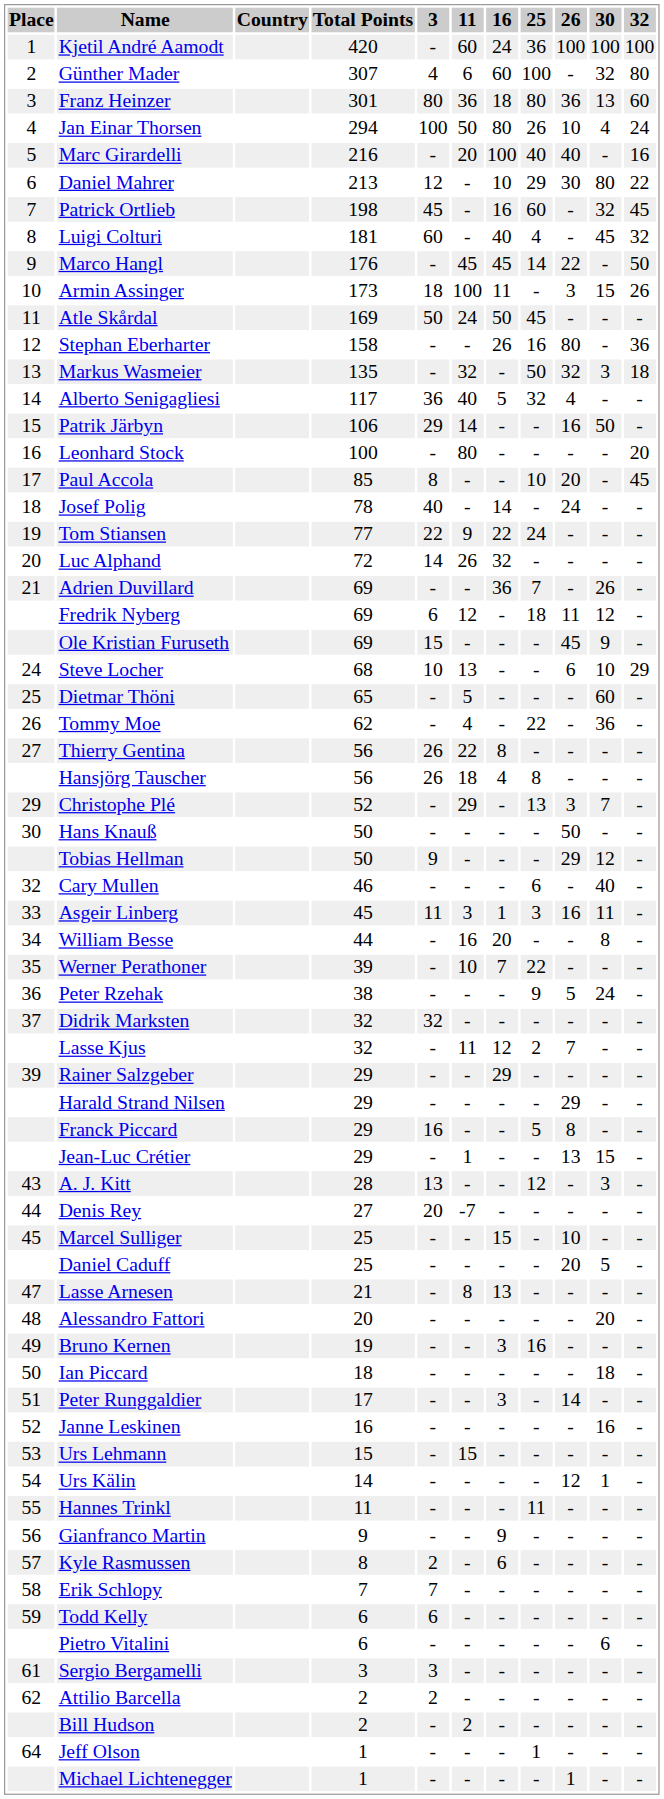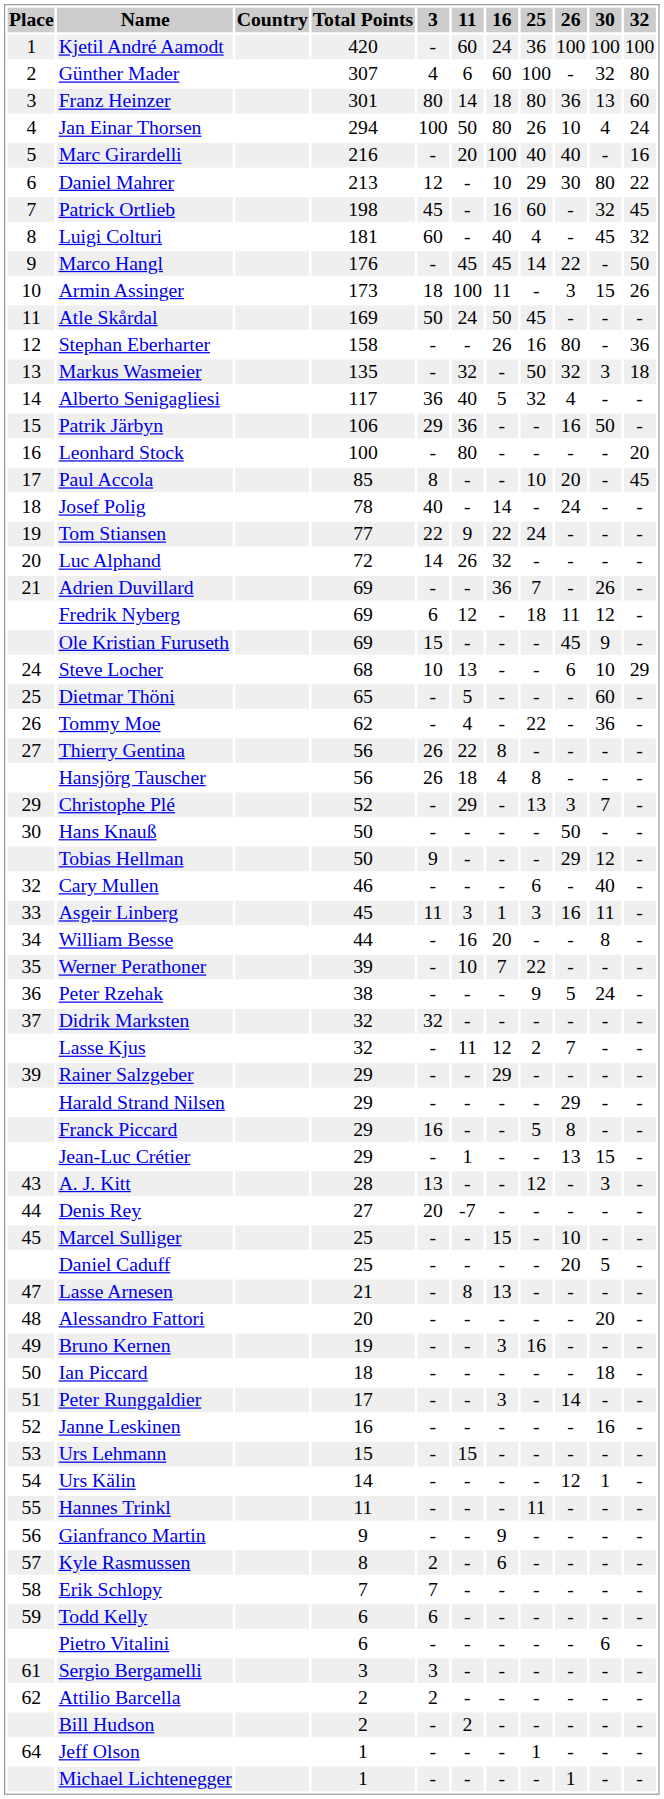 <table border="0" style="border: 1px solid #999; background-color:#FFFFFF; text-align:center">
 <tr align="center" bgcolor="#CCCCCC">
 <th>Place</th>
 <th>Name</th>
 <th>Country</th>
 <th>Total Points</th>
 <th>3</th>
 <th>11</th>
 <th>16</th>
 <th>25</th>
 <th>26</th>
 <th>30</th>
 <th>32</th>
 </tr>
 <tr bgcolor="#EFEFEF">
 <td>1</td>
 <td align="left"><a href='#'>Kjetil André Aamodt</a></td>
 <td align="left"></td>
 <td>420</td>
 <td>-</td>
 <td>60</td>
 <td>24</td>
 <td>36</td>
 <td>100</td>
 <td>100</td>
 <td>100</td>
 </tr>
 <tr>
 <td>2</td>
 <td align="left"><a href='#'>Günther Mader</a></td>
 <td align="left"></td>
 <td>307</td>
 <td>4</td>
 <td>6</td>
 <td>60</td>
 <td>100</td>
 <td>-</td>
 <td>32</td>
 <td>80</td>
 </tr>
 <tr bgcolor="#EFEFEF">
 <td>3</td>
 <td align="left"><a href='#'>Franz Heinzer</a></td>
 <td align="left"></td>
 <td>301</td>
 <td>80</td>
-<td>36</td>
+<td>14</td>
 <td>18</td>
 <td>80</td>
 <td>36</td>
 <td>13</td>
 <td>60</td>
 </tr>
 <tr>
 <td>4</td>
 <td align="left"><a href='#'>Jan Einar Thorsen</a></td>
 <td align="left"></td>
 <td>294</td>
 <td>100</td>
 <td>50</td>
 <td>80</td>
 <td>26</td>
 <td>10</td>
 <td>4</td>
 <td>24</td>
 </tr>
 <tr bgcolor="#EFEFEF">
 <td>5</td>
 <td align="left"><a href='#'>Marc Girardelli</a></td>
 <td align="left"></td>
 <td>216</td>
 <td>-</td>
 <td>20</td>
 <td>100</td>
 <td>40</td>
 <td>40</td>
 <td>-</td>
 <td>16</td>
 </tr>
 <tr>
 <td>6</td>
 <td align="left"><a href='#'>Daniel Mahrer</a></td>
 <td align="left"></td>
 <td>213</td>
 <td>12</td>
 <td>-</td>
 <td>10</td>
 <td>29</td>
 <td>30</td>
 <td>80</td>
 <td>22</td>
 </tr>
 <tr bgcolor="#EFEFEF">
 <td>7</td>
 <td align="left"><a href='#'>Patrick Ortlieb</a></td>
 <td align="left"></td>
 <td>198</td>
 <td>45</td>
 <td>-</td>
 <td>16</td>
 <td>60</td>
 <td>-</td>
 <td>32</td>
 <td>45</td>
 </tr>
 <tr>
 <td>8</td>
 <td align="left"><a href='#'>Luigi Colturi</a></td>
 <td align="left"></td>
 <td>181</td>
 <td>60</td>
 <td>-</td>
 <td>40</td>
 <td>4</td>
 <td>-</td>
 <td>45</td>
 <td>32</td>
 </tr>
 <tr bgcolor="#EFEFEF">
 <td>9</td>
 <td align="left"><a href='#'>Marco Hangl</a></td>
 <td align="left"></td>
 <td>176</td>
 <td>-</td>
 <td>45</td>
 <td>45</td>
 <td>14</td>
 <td>22</td>
 <td>-</td>
 <td>50</td>
 </tr>
 <tr>
 <td>10</td>
 <td align="left"><a href='#'>Armin Assinger</a></td>
 <td align="left"></td>
 <td>173</td>
 <td>18</td>
 <td>100</td>
 <td>11</td>
 <td>-</td>
 <td>3</td>
 <td>15</td>
 <td>26</td>
 </tr>
 <tr bgcolor="#EFEFEF">
 <td>11</td>
 <td align="left"><a href='#'>Atle Skårdal</a></td>
 <td align="left"></td>
 <td>169</td>
 <td>50</td>
 <td>24</td>
 <td>50</td>
 <td>45</td>
 <td>-</td>
 <td>-</td>
 <td>-</td>
 </tr>
 <tr>
 <td>12</td>
 <td align="left"><a href='#'>Stephan Eberharter</a></td>
 <td align="left"></td>
 <td>158</td>
 <td>-</td>
 <td>-</td>
 <td>26</td>
 <td>16</td>
 <td>80</td>
 <td>-</td>
 <td>36</td>
 </tr>
 <tr bgcolor="#EFEFEF">
 <td>13</td>
 <td align="left"><a href='#'>Markus Wasmeier</a></td>
 <td align="left"></td>
 <td>135</td>
 <td>-</td>
 <td>32</td>
 <td>-</td>
 <td>50</td>
 <td>32</td>
 <td>3</td>
 <td>18</td>
 </tr>
 <tr>
 <td>14</td>
 <td align="left"><a href='#'>Alberto Senigagliesi</a></td>
 <td align="left"></td>
 <td>117</td>
 <td>36</td>
 <td>40</td>
 <td>5</td>
 <td>32</td>
 <td>4</td>
 <td>-</td>
 <td>-</td>
 </tr>
 <tr bgcolor="#EFEFEF">
 <td>15</td>
 <td align="left"><a href='#'>Patrik Järbyn</a></td>
 <td align="left"></td>
 <td>106</td>
 <td>29</td>
-<td>14</td>
+<td>36</td>
 <td>-</td>
 <td>-</td>
 <td>16</td>
 <td>50</td>
 <td>-</td>
 </tr>
 <tr>
 <td>16</td>
 <td align="left"><a href='#'>Leonhard Stock</a></td>
 <td align="left"></td>
 <td>100</td>
 <td>-</td>
 <td>80</td>
 <td>-</td>
 <td>-</td>
 <td>-</td>
 <td>-</td>
 <td>20</td>
 </tr>
 <tr bgcolor="#EFEFEF">
 <td>17</td>
 <td align="left"><a href='#'>Paul Accola</a></td>
 <td align="left"></td>
 <td>85</td>
 <td>8</td>
 <td>-</td>
 <td>-</td>
 <td>10</td>
 <td>20</td>
 <td>-</td>
 <td>45</td>
 </tr>
 <tr>
 <td>18</td>
 <td align="left"><a href='#'>Josef Polig</a></td>
 <td align="left"></td>
 <td>78</td>
 <td>40</td>
 <td>-</td>
 <td>14</td>
 <td>-</td>
 <td>24</td>
 <td>-</td>
 <td>-</td>
 </tr>
 <tr bgcolor="#EFEFEF">
 <td>19</td>
 <td align="left"><a href='#'>Tom Stiansen</a></td>
 <td align="left"></td>
 <td>77</td>
 <td>22</td>
 <td>9</td>
 <td>22</td>
 <td>24</td>
 <td>-</td>
 <td>-</td>
 <td>-</td>
 </tr>
 <tr>
 <td>20</td>
 <td align="left"><a href='#'>Luc Alphand</a></td>
 <td align="left"></td>
 <td>72</td>
 <td>14</td>
 <td>26</td>
 <td>32</td>
 <td>-</td>
 <td>-</td>
 <td>-</td>
 <td>-</td>
 </tr>
 <tr bgcolor="#EFEFEF">
 <td>21</td>
 <td align="left"><a href='#'>Adrien Duvillard</a></td>
 <td align="left"></td>
 <td>69</td>
 <td>-</td>
 <td>-</td>
 <td>36</td>
 <td>7</td>
 <td>-</td>
 <td>26</td>
 <td>-</td>
 </tr>
 <tr>
 <td></td>
 <td align="left"><a href='#'>Fredrik Nyberg</a></td>
 <td align="left"></td>
 <td>69</td>
 <td>6</td>
 <td>12</td>
 <td>-</td>
 <td>18</td>
 <td>11</td>
 <td>12</td>
 <td>-</td>
 </tr>
 <tr bgcolor="#EFEFEF">
 <td></td>
 <td align="left"><a href='#'>Ole Kristian Furuseth</a></td>
 <td align="left"></td>
 <td>69</td>
 <td>15</td>
 <td>-</td>
 <td>-</td>
 <td>-</td>
 <td>45</td>
 <td>9</td>
 <td>-</td>
 </tr>
 <tr>
 <td>24</td>
 <td align="left"><a href='#'>Steve Locher</a></td>
 <td align="left"></td>
 <td>68</td>
 <td>10</td>
 <td>13</td>
 <td>-</td>
 <td>-</td>
 <td>6</td>
 <td>10</td>
 <td>29</td>
 </tr>
 <tr bgcolor="#EFEFEF">
 <td>25</td>
 <td align="left"><a href='#'>Dietmar Thöni</a></td>
 <td align="left"></td>
 <td>65</td>
 <td>-</td>
 <td>5</td>
 <td>-</td>
 <td>-</td>
 <td>-</td>
 <td>60</td>
 <td>-</td>
 </tr>
 <tr>
 <td>26</td>
 <td align="left"><a href='#'>Tommy Moe</a></td>
 <td align="left"></td>
 <td>62</td>
 <td>-</td>
 <td>4</td>
 <td>-</td>
 <td>22</td>
 <td>-</td>
 <td>36</td>
 <td>-</td>
 </tr>
 <tr bgcolor="#EFEFEF">
 <td>27</td>
 <td align="left"><a href='#'>Thierry Gentina</a></td>
 <td align="left"></td>
 <td>56</td>
 <td>26</td>
 <td>22</td>
 <td>8</td>
 <td>-</td>
 <td>-</td>
 <td>-</td>
 <td>-</td>
 </tr>
 <tr>
 <td></td>
 <td align="left"><a href='#'>Hansjörg Tauscher</a></td>
 <td align="left"></td>
 <td>56</td>
 <td>26</td>
 <td>18</td>
 <td>4</td>
 <td>8</td>
 <td>-</td>
 <td>-</td>
 <td>-</td>
 </tr>
 <tr bgcolor="#EFEFEF">
 <td>29</td>
 <td align="left"><a href='#'>Christophe Plé</a></td>
 <td align="left"></td>
 <td>52</td>
 <td>-</td>
 <td>29</td>
 <td>-</td>
 <td>13</td>
 <td>3</td>
 <td>7</td>
 <td>-</td>
 </tr>
 <tr>
 <td>30</td>
 <td align="left"><a href='#'>Hans Knauß</a></td>
 <td align="left"></td>
 <td>50</td>
 <td>-</td>
 <td>-</td>
 <td>-</td>
 <td>-</td>
 <td>50</td>
 <td>-</td>
 <td>-</td>
 </tr>
 <tr bgcolor="#EFEFEF">
 <td></td>
 <td align="left"><a href='#'>Tobias Hellman</a></td>
 <td align="left"></td>
 <td>50</td>
 <td>9</td>
 <td>-</td>
 <td>-</td>
 <td>-</td>
 <td>29</td>
 <td>12</td>
 <td>-</td>
 </tr>
 <tr>
 <td>32</td>
 <td align="left"><a href='#'>Cary Mullen</a></td>
 <td align="left"></td>
 <td>46</td>
 <td>-</td>
 <td>-</td>
 <td>-</td>
 <td>6</td>
 <td>-</td>
 <td>40</td>
 <td>-</td>
 </tr>
 <tr bgcolor="#EFEFEF">
 <td>33</td>
 <td align="left"><a href='#'>Asgeir Linberg</a></td>
 <td align="left"></td>
 <td>45</td>
 <td>11</td>
 <td>3</td>
 <td>1</td>
 <td>3</td>
 <td>16</td>
 <td>11</td>
 <td>-</td>
 </tr>
 <tr>
 <td>34</td>
 <td align="left"><a href='#'>William Besse</a></td>
 <td align="left"></td>
 <td>44</td>
 <td>-</td>
 <td>16</td>
 <td>20</td>
 <td>-</td>
 <td>-</td>
 <td>8</td>
 <td>-</td>
 </tr>
 <tr bgcolor="#EFEFEF">
 <td>35</td>
 <td align="left"><a href='#'>Werner Perathoner</a></td>
 <td align="left"></td>
 <td>39</td>
 <td>-</td>
 <td>10</td>
 <td>7</td>
 <td>22</td>
 <td>-</td>
 <td>-</td>
 <td>-</td>
 </tr>
 <tr>
 <td>36</td>
 <td align="left"><a href='#'>Peter Rzehak</a></td>
 <td align="left"></td>
 <td>38</td>
 <td>-</td>
 <td>-</td>
 <td>-</td>
 <td>9</td>
 <td>5</td>
 <td>24</td>
 <td>-</td>
 </tr>
 <tr bgcolor="#EFEFEF">
 <td>37</td>
 <td align="left"><a href='#'>Didrik Marksten</a></td>
 <td align="left"></td>
 <td>32</td>
 <td>32</td>
 <td>-</td>
 <td>-</td>
 <td>-</td>
 <td>-</td>
 <td>-</td>
 <td>-</td>
 </tr>
 <tr>
 <td></td>
 <td align="left"><a href='#'>Lasse Kjus</a></td>
 <td align="left"></td>
 <td>32</td>
 <td>-</td>
 <td>11</td>
 <td>12</td>
 <td>2</td>
 <td>7</td>
 <td>-</td>
 <td>-</td>
 </tr>
 <tr bgcolor="#EFEFEF">
 <td>39</td>
 <td align="left"><a href='#'>Rainer Salzgeber</a></td>
 <td align="left"></td>
 <td>29</td>
 <td>-</td>
 <td>-</td>
 <td>29</td>
 <td>-</td>
 <td>-</td>
 <td>-</td>
 <td>-</td>
 </tr>
 <tr>
 <td></td>
 <td align="left"><a href='#'>Harald Strand Nilsen</a></td>
 <td align="left"></td>
 <td>29</td>
 <td>-</td>
 <td>-</td>
 <td>-</td>
 <td>-</td>
 <td>29</td>
 <td>-</td>
 <td>-</td>
 </tr>
 <tr bgcolor="#EFEFEF">
 <td></td>
 <td align="left"><a href='#'>Franck Piccard</a></td>
 <td align="left"></td>
 <td>29</td>
 <td>16</td>
 <td>-</td>
 <td>-</td>
 <td>5</td>
 <td>8</td>
 <td>-</td>
 <td>-</td>
 </tr>
 <tr>
 <td></td>
 <td align="left"><a href='#'>Jean-Luc Crétier</a></td>
 <td align="left"></td>
 <td>29</td>
 <td>-</td>
 <td>1</td>
 <td>-</td>
 <td>-</td>
 <td>13</td>
 <td>15</td>
 <td>-</td>
 </tr>
 <tr bgcolor="#EFEFEF">
 <td>43</td>
 <td align="left"><a href='#'>A. J. Kitt</a></td>
 <td align="left"></td>
 <td>28</td>
 <td>13</td>
 <td>-</td>
 <td>-</td>
 <td>12</td>
 <td>-</td>
 <td>3</td>
 <td>-</td>
 </tr>
 <tr>
 <td>44</td>
 <td align="left"><a href='#'>Denis Rey</a></td>
 <td align="left"></td>
 <td>27</td>
 <td>20</td>
 <td>-7</td>
 <td>-</td>
 <td>-</td>
 <td>-</td>
 <td>-</td>
 <td>-</td>
 </tr>
 <tr bgcolor="#EFEFEF">
 <td>45</td>
 <td align="left"><a href='#'>Marcel Sulliger</a></td>
 <td align="left"></td>
 <td>25</td>
 <td>-</td>
 <td>-</td>
 <td>15</td>
 <td>-</td>
 <td>10</td>
 <td>-</td>
 <td>-</td>
 </tr>
 <tr>
 <td></td>
 <td align="left"><a href='#'>Daniel Caduff</a></td>
 <td align="left"></td>
 <td>25</td>
 <td>-</td>
 <td>-</td>
 <td>-</td>
 <td>-</td>
 <td>20</td>
 <td>5</td>
 <td>-</td>
 </tr>
 <tr bgcolor="#EFEFEF">
 <td>47</td>
 <td align="left"><a href='#'>Lasse Arnesen</a></td>
 <td align="left"></td>
 <td>21</td>
 <td>-</td>
 <td>8</td>
 <td>13</td>
 <td>-</td>
 <td>-</td>
 <td>-</td>
 <td>-</td>
 </tr>
 <tr>
 <td>48</td>
 <td align="left"><a href='#'>Alessandro Fattori</a></td>
 <td align="left"></td>
 <td>20</td>
 <td>-</td>
 <td>-</td>
 <td>-</td>
 <td>-</td>
 <td>-</td>
 <td>20</td>
 <td>-</td>
 </tr>
 <tr bgcolor="#EFEFEF">
 <td>49</td>
 <td align="left"><a href='#'>Bruno Kernen</a></td>
 <td align="left"></td>
 <td>19</td>
 <td>-</td>
 <td>-</td>
 <td>3</td>
 <td>16</td>
 <td>-</td>
 <td>-</td>
 <td>-</td>
 </tr>
 <tr>
 <td>50</td>
 <td align="left"><a href='#'>Ian Piccard</a></td>
 <td align="left"></td>
 <td>18</td>
 <td>-</td>
 <td>-</td>
 <td>-</td>
 <td>-</td>
 <td>-</td>
 <td>18</td>
 <td>-</td>
 </tr>
 <tr bgcolor="#EFEFEF">
 <td>51</td>
 <td align="left"><a href='#'>Peter Runggaldier</a></td>
 <td align="left"></td>
 <td>17</td>
 <td>-</td>
 <td>-</td>
 <td>3</td>
 <td>-</td>
 <td>14</td>
 <td>-</td>
 <td>-</td>
 </tr>
 <tr>
 <td>52</td>
 <td align="left"><a href='#'>Janne Leskinen</a></td>
 <td align="left"></td>
 <td>16</td>
 <td>-</td>
 <td>-</td>
 <td>-</td>
 <td>-</td>
 <td>-</td>
 <td>16</td>
 <td>-</td>
 </tr>
 <tr bgcolor="#EFEFEF">
 <td>53</td>
 <td align="left"><a href='#'>Urs Lehmann</a></td>
 <td align="left"></td>
 <td>15</td>
 <td>-</td>
 <td>15</td>
 <td>-</td>
 <td>-</td>
 <td>-</td>
 <td>-</td>
 <td>-</td>
 </tr>
 <tr>
 <td>54</td>
 <td align="left"><a href='#'>Urs Kälin</a></td>
 <td align="left"></td>
 <td>14</td>
 <td>-</td>
 <td>-</td>
 <td>-</td>
 <td>-</td>
 <td>12</td>
 <td>1</td>
 <td>-</td>
 </tr>
 <tr bgcolor="#EFEFEF">
 <td>55</td>
 <td align="left"><a href='#'>Hannes Trinkl</a></td>
 <td align="left"></td>
 <td>11</td>
 <td>-</td>
 <td>-</td>
 <td>-</td>
 <td>11</td>
 <td>-</td>
 <td>-</td>
 <td>-</td>
 </tr>
 <tr>
 <td>56</td>
 <td align="left"><a href='#'>Gianfranco Martin</a></td>
 <td align="left"></td>
 <td>9</td>
 <td>-</td>
 <td>-</td>
 <td>9</td>
 <td>-</td>
 <td>-</td>
 <td>-</td>
 <td>-</td>
 </tr>
 <tr bgcolor="#EFEFEF">
 <td>57</td>
 <td align="left"><a href='#'>Kyle Rasmussen</a></td>
 <td align="left"></td>
 <td>8</td>
 <td>2</td>
 <td>-</td>
 <td>6</td>
 <td>-</td>
 <td>-</td>
 <td>-</td>
 <td>-</td>
 </tr>
 <tr>
 <td>58</td>
 <td align="left"><a href='#'>Erik Schlopy</a></td>
 <td align="left"></td>
 <td>7</td>
 <td>7</td>
 <td>-</td>
 <td>-</td>
 <td>-</td>
 <td>-</td>
 <td>-</td>
 <td>-</td>
 </tr>
 <tr bgcolor="#EFEFEF">
 <td>59</td>
 <td align="left"><a href='#'>Todd Kelly</a></td>
 <td align="left"></td>
 <td>6</td>
 <td>6</td>
 <td>-</td>
 <td>-</td>
 <td>-</td>
 <td>-</td>
 <td>-</td>
 <td>-</td>
 </tr>
 <tr>
 <td></td>
 <td align="left"><a href='#'>Pietro Vitalini</a></td>
 <td align="left"></td>
 <td>6</td>
 <td>-</td>
 <td>-</td>
 <td>-</td>
 <td>-</td>
 <td>-</td>
 <td>6</td>
 <td>-</td>
 </tr>
 <tr bgcolor="#EFEFEF">
 <td>61</td>
 <td align="left"><a href='#'>Sergio Bergamelli</a></td>
 <td align="left"></td>
 <td>3</td>
 <td>3</td>
 <td>-</td>
 <td>-</td>
 <td>-</td>
 <td>-</td>
 <td>-</td>
 <td>-</td>
 </tr>
 <tr>
 <td>62</td>
 <td align="left"><a href='#'>Attilio Barcella</a></td>
 <td align="left"></td>
 <td>2</td>
 <td>2</td>
 <td>-</td>
 <td>-</td>
 <td>-</td>
 <td>-</td>
 <td>-</td>
 <td>-</td>
 </tr>
 <tr bgcolor="#EFEFEF">
 <td></td>
 <td align="left"><a href='#'>Bill Hudson</a></td>
 <td align="left"></td>
 <td>2</td>
 <td>-</td>
 <td>2</td>
 <td>-</td>
 <td>-</td>
 <td>-</td>
 <td>-</td>
 <td>-</td>
 </tr>
 <tr>
 <td>64</td>
 <td align="left"><a href='#'>Jeff Olson</a></td>
 <td align="left"></td>
 <td>1</td>
 <td>-</td>
 <td>-</td>
 <td>-</td>
 <td>1</td>
 <td>-</td>
 <td>-</td>
 <td>-</td>
 </tr>
 <tr bgcolor="#EFEFEF">
 <td></td>
 <td align="left"><a href='#'>Michael Lichtenegger</a></td>
 <td align="left"></td>
 <td>1</td>
 <td>-</td>
 <td>-</td>
 <td>-</td>
 <td>-</td>
 <td>1</td>
 <td>-</td>
 <td>-</td>
 </tr>
 </table>
